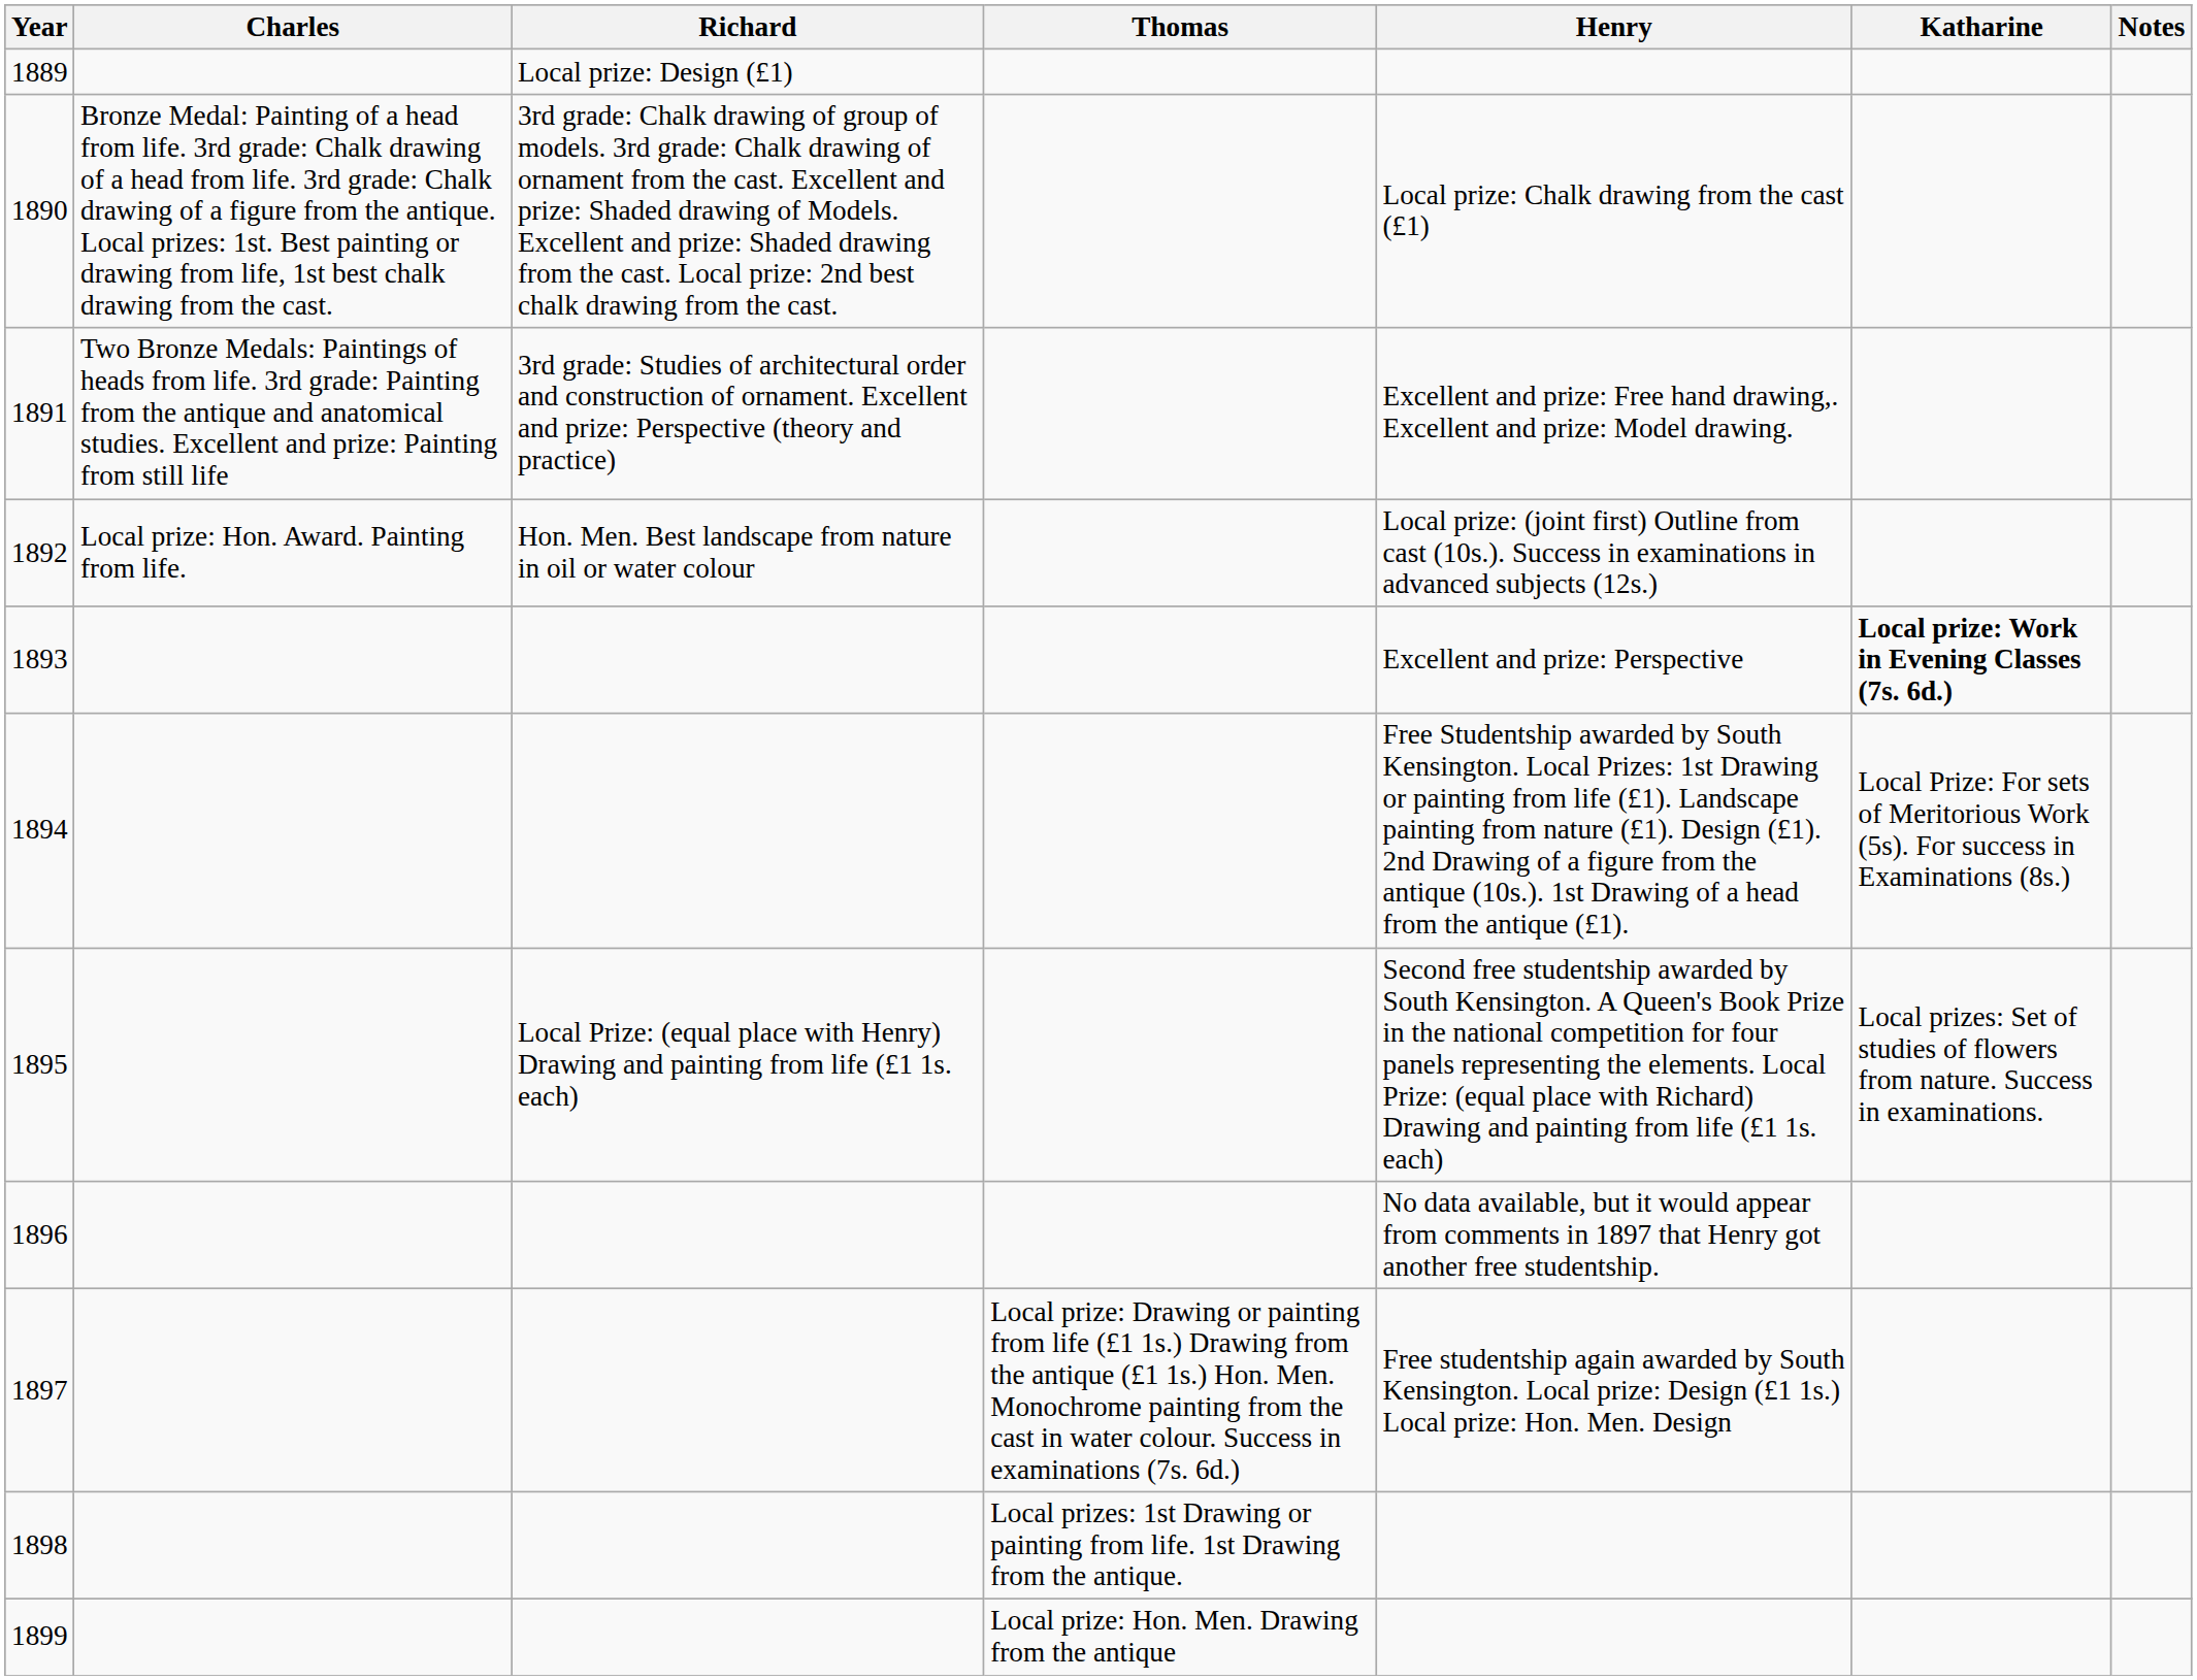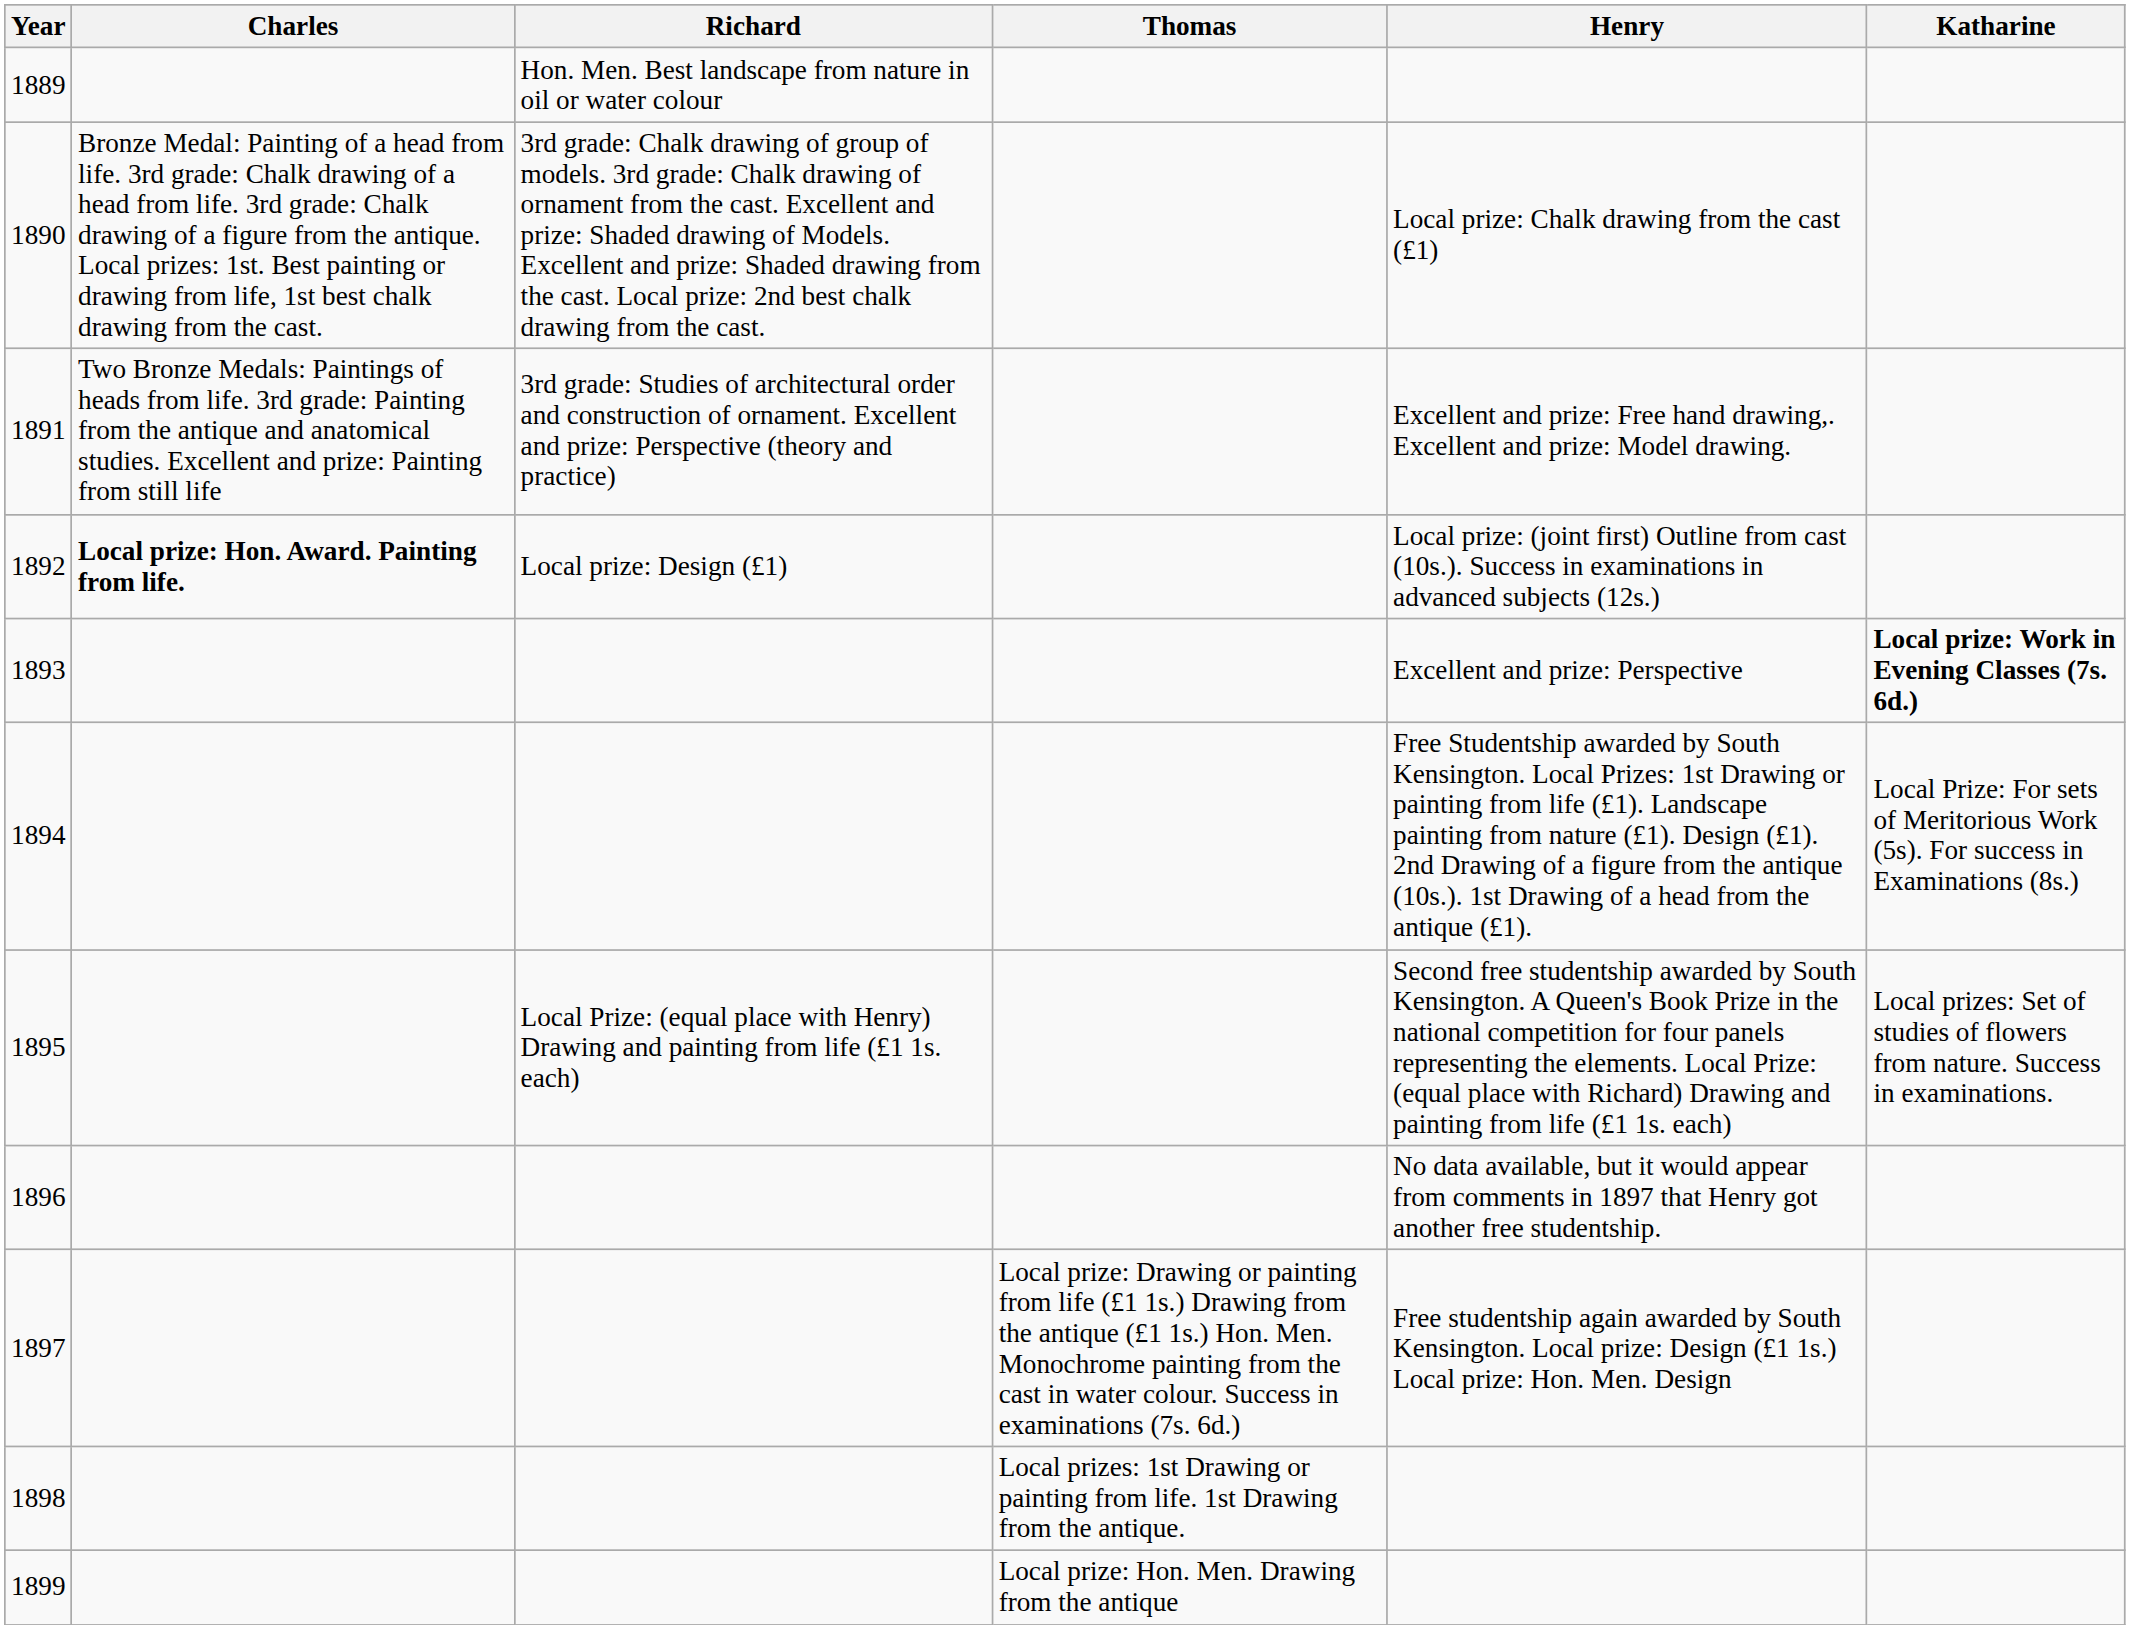 <table class="wikitable">
 <tr>
 <th>Year</th>
 <th>Charles</th>
 <th>Richard</th>
 <th>Thomas</th>
 <th>Henry</th>
 <th>Katharine</th>
-<th>Notes</th>
 </tr>
 <tr>
 <td>1889</td>
 <td></td>
-<td>Local prize: Design (£1)</td>
-<td></td>
+<td>Hon. Men. Best landscape from nature in oil or water colour</td>
 <td></td>
 <td></td>
 <td></td>
 </tr>
 <tr>
 <td>1890</td>
 <td>Bronze Medal: Painting of a head from life. 3rd grade: Chalk drawing of a head from life. 3rd grade: Chalk drawing of a figure from the antique. Local prizes: 1st. Best painting or drawing from life, 1st best chalk drawing from the cast.</td>
 <td>3rd grade: Chalk drawing of group of models. 3rd grade: Chalk drawing of ornament from the cast. Excellent and prize: Shaded drawing of Models. Excellent and prize: Shaded drawing from the cast. Local prize: 2nd best chalk drawing from the cast.</td>
 <td></td>
 <td>Local prize: Chalk drawing from the cast (£1)</td>
 <td></td>
-<td></td>
 </tr>
 <tr>
 <td>1891</td>
 <td>Two Bronze Medals: Paintings of heads from life. 3rd grade: Painting from the antique and anatomical studies. Excellent and prize: Painting from still life</td>
 <td>3rd grade: Studies of architectural order and construction of ornament. Excellent and prize: Perspective (theory and practice)</td>
 <td></td>
 <td>Excellent and prize: Free hand drawing,. Excellent and prize: Model drawing.</td>
 <td></td>
-<td></td>
 </tr>
 <tr>
 <td>1892</td>
-<td>Local prize: Hon. Award. Painting from life.</td>
-<td>Hon. Men. Best landscape from nature in oil or water colour</td>
+<td><strong>Local prize: Hon. Award. Painting from life.</strong></td>
+<td>Local prize: Design (£1)</td>
 <td></td>
 <td>Local prize: (joint first) Outline from cast (10s.).  Success in examinations in advanced subjects (12s.)</td>
-<td></td>
 <td></td>
 </tr>
 <tr>
 <td>1893</td>
 <td></td>
 <td></td>
 <td></td>
 <td>Excellent and prize: Perspective</td>
 <td><strong>Local prize: Work in Evening Classes (7s. 6d.)</strong></td>
-<td></td>
 </tr>
 <tr>
 <td>1894</td>
 <td></td>
 <td></td>
 <td></td>
 <td>Free Studentship awarded by South Kensington. Local Prizes: 1st Drawing or painting from life (£1). Landscape painting from nature (£1). Design (£1). 2nd Drawing of a figure from the antique (10s.). 1st Drawing of a head from the antique (£1).</td>
 <td>Local Prize: For sets of Meritorious Work (5s). For success in Examinations (8s.)</td>
-<td></td>
 </tr>
 <tr>
 <td>1895</td>
 <td></td>
 <td>Local Prize: (equal place with Henry) Drawing and painting from life (£1 1s. each)</td>
 <td></td>
 <td>Second free studentship awarded by South Kensington. A Queen's Book Prize in the national competition for four panels representing the elements. Local Prize: (equal place with Richard) Drawing and painting from life (£1 1s. each)</td>
 <td>Local prizes: Set of studies of flowers from nature.  Success in examinations.</td>
-<td></td>
 </tr>
 <tr>
 <td>1896</td>
 <td></td>
 <td></td>
 <td></td>
 <td>No data available, but it would appear from comments in 1897 that Henry got another free studentship.</td>
-<td></td>
 <td></td>
 </tr>
 <tr>
 <td>1897</td>
 <td></td>
 <td></td>
 <td>Local prize: Drawing or painting from life (£1 1s.) Drawing from the antique (£1 1s.) Hon. Men. Monochrome painting from the cast in water colour. Success in examinations (7s. 6d.)</td>
 <td>Free studentship again awarded by South Kensington. Local prize: Design (£1 1s.)  Local prize: Hon. Men. Design</td>
 <td></td>
-<td></td>
 </tr>
 <tr>
 <td>1898</td>
 <td></td>
 <td></td>
 <td>Local prizes: 1st Drawing or painting from life. 1st Drawing from the antique.</td>
-<td></td>
 <td></td>
 <td></td>
 </tr>
 <tr>
 <td>1899</td>
 <td></td>
 <td></td>
 <td>Local prize: Hon. Men. Drawing from the antique</td>
 <td></td>
 <td></td>
-<td></td>
 </tr>
 </table>
